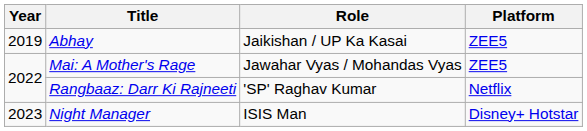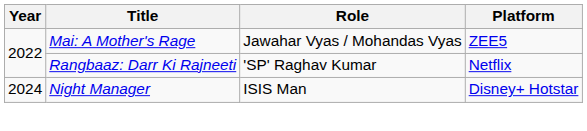 <table class="wikitable">
 <tr>
 <th>Year</th>
 <th>Title</th>
 <th>Role</th>
 <th>Platform</th>
-</tr>
-<tr>
-<td>2019</td>
-<td><em><a href='#'>Abhay</a></em></td>
-<td>Jaikishan / UP Ka Kasai</td>
-<td><a href='#'>ZEE5</a></td>
 </tr>
 <tr>
 <td rowspan="2">2022</td>
 <td><em><a href='#'>Mai: A Mother's Rage</a></em></td>
 <td>Jawahar Vyas / Mohandas Vyas</td>
 <td><a href='#'>ZEE5</a></td>
 </tr>
 <tr>
 <td><em><a href='#'>Rangbaaz: Darr Ki Rajneeti</a></em></td>
 <td>'SP' Raghav Kumar</td>
 <td><a href='#'>Netflix</a></td>
 </tr>
 <tr>
-<td>2023</td>
+<td>2024</td>
 <td><em><a href='#'>Night Manager</a></em></td>
 <td>ISIS Man</td>
 <td><a href='#'>Disney+ Hotstar</a></td>
 </tr>
 </table>
